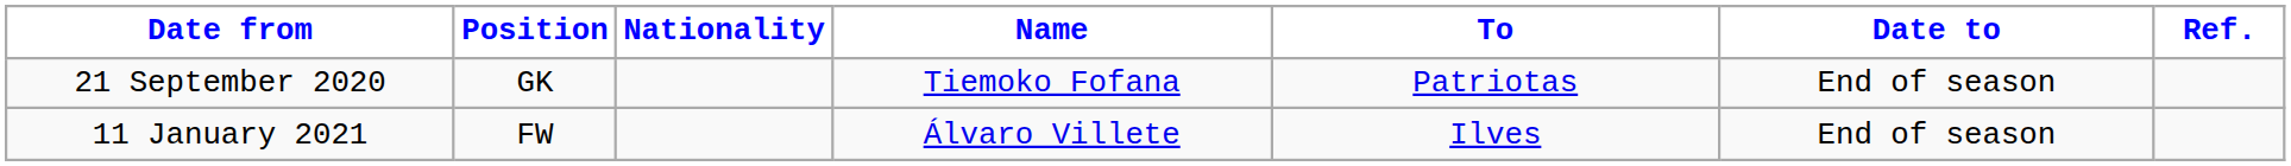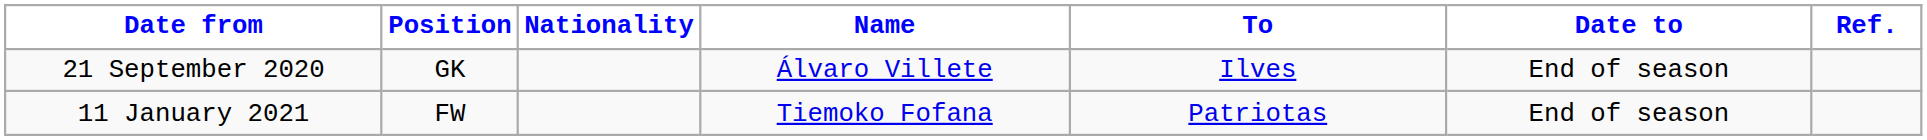 <table class="wikitable" style="text-align:center; font-size:90%; ">
 <tr>
 <th style="background:white; color:blue; width:200px;">Date from</th>
 <th style="background:white; color:blue; width:50px;">Position</th>
 <th style="background:white; color:blue; width:50px;">Nationality</th>
 <th style="background:white; color:blue; width:200px;">Name</th>
 <th style="background:white; color:blue; width:200px;">To</th>
 <th style="background:white; color:blue; width:200px;">Date to</th>
 <th style="background:white; color:blue; width:50px;">Ref.</th>
 </tr>
 <tr>
 <td>21 September 2020</td>
 <td>GK</td>
 <td></td>
-<td><a href='#'>Tiemoko Fofana</a></td>
-<td><a href='#'>Patriotas</a></td>
+<td><a href='#'>Álvaro Villete</a></td>
+<td><a href='#'>Ilves</a></td>
 <td>End of season</td>
 <td></td>
 </tr>
 <tr>
 <td>11 January 2021</td>
 <td>FW</td>
 <td></td>
-<td><a href='#'>Álvaro Villete</a></td>
-<td><a href='#'>Ilves</a></td>
+<td><a href='#'>Tiemoko Fofana</a></td>
+<td><a href='#'>Patriotas</a></td>
 <td>End of season</td>
 <td></td>
 </tr>
 </table>
